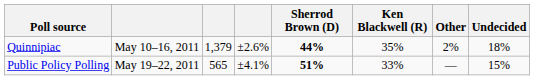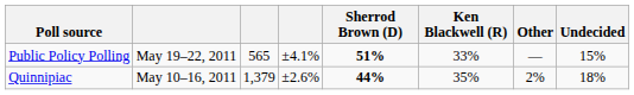 <table class="wikitable" style="text-align:center">
 <tr valign= bottom>
 <th>Poll source</th>
 <th></th>
 <th></th>
 <th></th>
 <th style="width:100px;">Sherrod<br>Brown (D)</th>
 <th style="width:100px;">Ken<br>Blackwell (R)</th>
 <th>Other</th>
 <th>Undecided</th>
 </tr>
 <tr>
+<td align=left><a href='#'>Public Policy Polling</a></td>
+<td>May 19–22, 2011</td>
+<td>565</td>
+<td>±4.1%</td>
+<td><strong>51%</strong></td>
+<td>33%</td>
+<td>—</td>
+<td>15%</td>
+</tr>
+<tr>
 <td align=left><a href='#'>Quinnipiac</a></td>
 <td>May 10–16, 2011</td>
 <td>1,379</td>
 <td>±2.6%</td>
 <td><strong>44%</strong></td>
 <td>35%</td>
 <td>2%</td>
 <td>18%</td>
 </tr>
-<tr>
-<td align=left><a href='#'>Public Policy Polling</a></td>
-<td>May 19–22, 2011</td>
-<td>565</td>
-<td>±4.1%</td>
-<td><strong>51%</strong></td>
-<td>33%</td>
-<td>—</td>
-<td>15%</td>
-</tr>
 </table>
